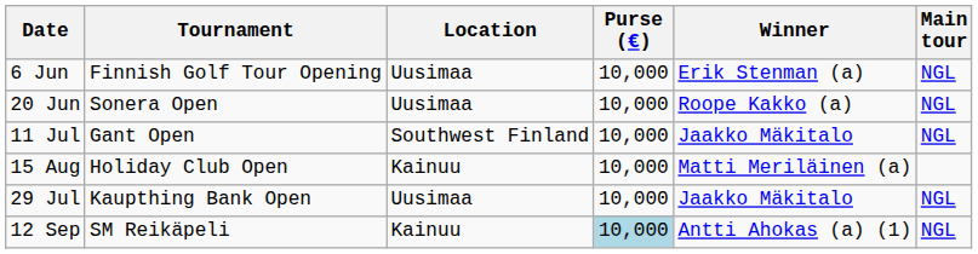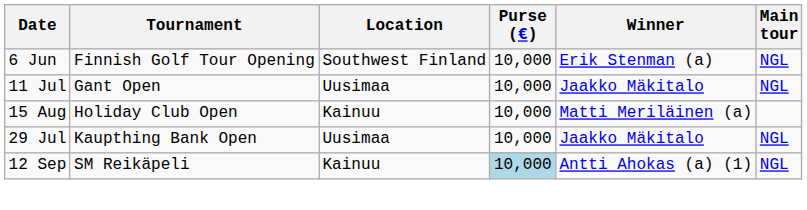 <table class="wikitable" style="font-size:95%;">
 <tr>
 <th>Date</th>
 <th>Tournament</th>
 <th>Location</th>
 <th>Purse<br>(<a href='#'>€</a>)</th>
 <th>Winner</th>
 <th>Main<br>tour</th>
 </tr>
 <tr>
 <td>6 Jun</td>
 <td>Finnish Golf Tour Opening</td>
-<td>Uusimaa</td>
+<td>Southwest Finland</td>
 <td align=right>10,000</td>
 <td> <a href='#'>Erik Stenman</a> (a)</td>
 <td><a href='#'>NGL</a></td>
 </tr>
 <tr>
-<td>20 Jun</td>
-<td>Sonera Open</td>
-<td>Uusimaa</td>
-<td align=right>10,000</td>
-<td> <a href='#'>Roope Kakko</a> (a)</td>
-<td><a href='#'>NGL</a></td>
-</tr>
-<tr>
 <td>11 Jul</td>
 <td>Gant Open</td>
-<td>Southwest Finland</td>
+<td>Uusimaa</td>
 <td align=right>10,000</td>
 <td> <a href='#'>Jaakko Mäkitalo</a></td>
 <td><a href='#'>NGL</a></td>
 </tr>
 <tr>
 <td>15 Aug</td>
 <td>Holiday Club Open</td>
 <td>Kainuu</td>
 <td align=right>10,000</td>
 <td> <a href='#'>Matti Meriläinen</a> (a)</td>
 <td></td>
 </tr>
 <tr>
 <td>29 Jul</td>
 <td>Kaupthing Bank Open</td>
 <td>Uusimaa</td>
 <td align=right>10,000</td>
 <td> <a href='#'>Jaakko Mäkitalo</a></td>
 <td><a href='#'>NGL</a></td>
 </tr>
 <tr>
 <td>12 Sep</td>
 <td>SM Reikäpeli</td>
 <td>Kainuu</td>
 <td align=right style="background: lightblue;">10,000</td>
 <td> <a href='#'>Antti Ahokas</a> (a) (1)</td>
 <td><a href='#'>NGL</a></td>
 </tr>
 </table>
